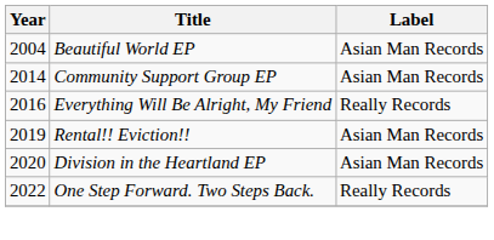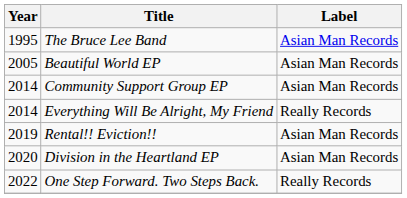 <table class="wikitable">
 <tr>
 <th>Year</th>
 <th>Title</th>
 <th>Label</th>
 </tr>
 <tr>
-<td>2004</td>
+<td>1995</td>
+<td><em>The Bruce Lee Band</em></td>
+<td><a href='#'>Asian Man Records</a></td>
+</tr>
+<tr>
+<td>2005</td>
 <td><em>Beautiful World EP</em></td>
 <td>Asian Man Records</td>
 </tr>
 <tr>
 <td>2014</td>
 <td><em>Community Support Group EP</em></td>
 <td>Asian Man Records</td>
 </tr>
 <tr>
-<td>2016</td>
+<td>2014</td>
 <td><em>Everything Will Be Alright, My Friend</em></td>
 <td>Really Records</td>
 </tr>
 <tr>
 <td>2019</td>
 <td><em>Rental!! Eviction!!</em></td>
 <td>Asian Man Records</td>
 </tr>
 <tr>
 <td>2020</td>
 <td><em>Division in the Heartland EP</em></td>
 <td>Asian Man Records</td>
 </tr>
 <tr>
 <td>2022</td>
 <td><em>One Step Forward. Two Steps Back.</em></td>
 <td>Really Records</td>
 </tr>
 <tr>
 </tr>
 </table>
